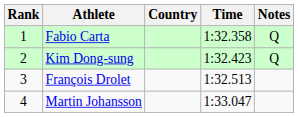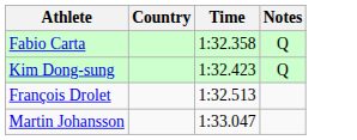 <table class="wikitable" style="text-align:center">
 <tr>
-<th>Rank</th>
 <th>Athlete</th>
 <th>Country</th>
 <th>Time</th>
 <th>Notes</th>
 </tr>
 <tr bgcolor=ccffcc>
-<td>1</td>
 <td align=left><a href='#'>Fabio Carta</a></td>
 <td align=left></td>
 <td>1:32.358</td>
 <td>Q</td>
 </tr>
 <tr bgcolor=ccffcc>
-<td>2</td>
 <td align=left><a href='#'>Kim Dong-sung</a></td>
 <td align=left></td>
 <td>1:32.423</td>
 <td>Q</td>
 </tr>
 <tr>
-<td>3</td>
 <td align=left><a href='#'>François Drolet</a></td>
 <td align=left></td>
 <td>1:32.513</td>
 <td></td>
 </tr>
 <tr>
-<td>4</td>
 <td align=left><a href='#'>Martin Johansson</a></td>
 <td align=left></td>
 <td>1:33.047</td>
 <td></td>
 </tr>
 </table>
